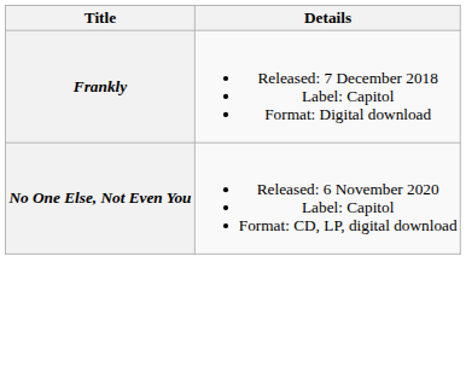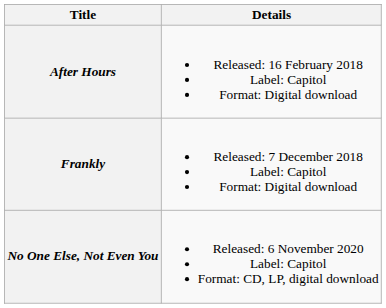 <table class="wikitable plainrowheaders" style="text-align:center">
 <tr>
 <th scope="col">Title</th>
 <th scope="col">Details</th>
+</tr>
+<tr>
+<th scope="row"><em>After Hours</em></th>
+<td><br><ul><li>Released: 16 February 2018</li><li>Label: Capitol</li><li>Format: Digital download</li></ul></td>
 </tr>
 <tr>
 <th scope="row"><em>Frankly</em></th>
 <td><br><ul><li>Released: 7 December 2018</li><li>Label: Capitol</li><li>Format: Digital download</li></ul></td>
 </tr>
 <tr>
 <th scope="row"><em>No One Else, Not Even You</em></th>
 <td><br><ul><li>Released: 6 November 2020</li><li>Label: Capitol</li><li>Format: CD, LP, digital download</li></ul></td>
 </tr>
 </table>
